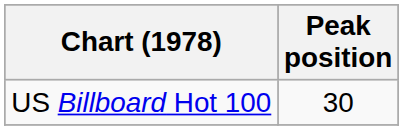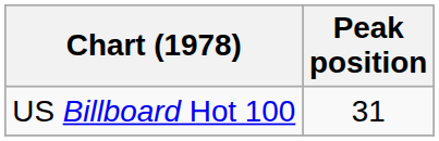 <table class="wikitable">
 <tr>
 <th>Chart (1978)</th>
 <th>Peak<br>position</th>
 </tr>
 <tr>
 <td>US <a href='#'><em>Billboard</em> Hot 100</a></td>
-<td align="center">30</td>
+<td align="center">31</td>
 </tr>
 </table>
